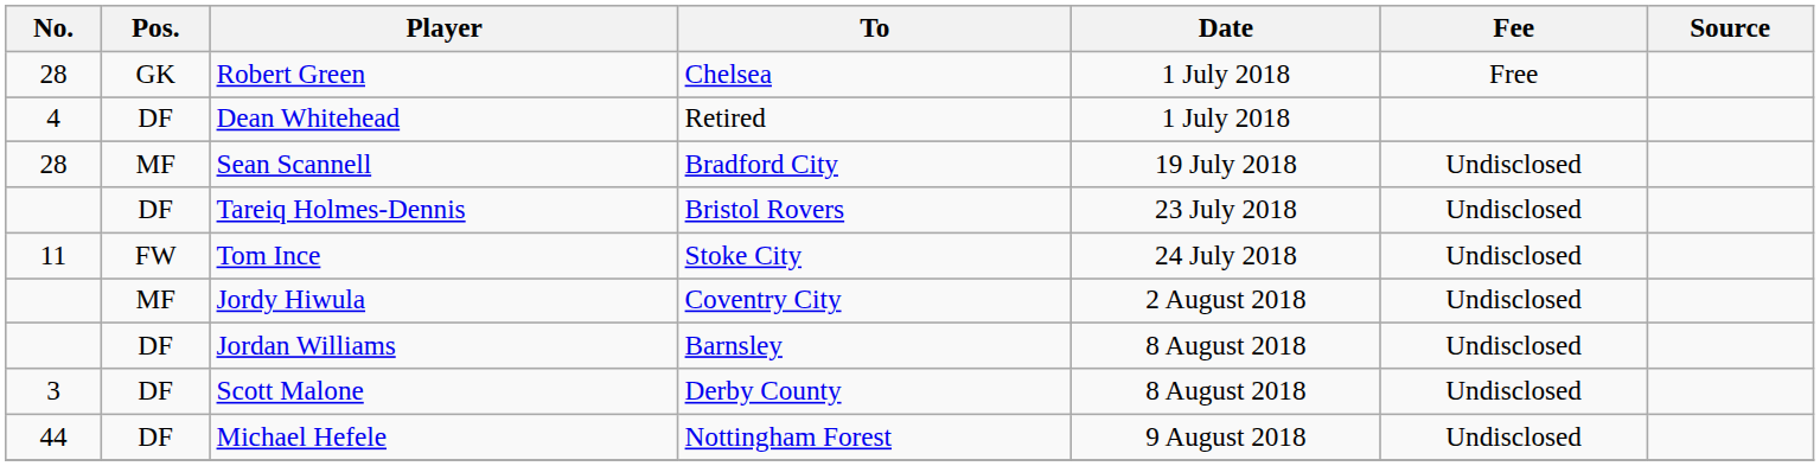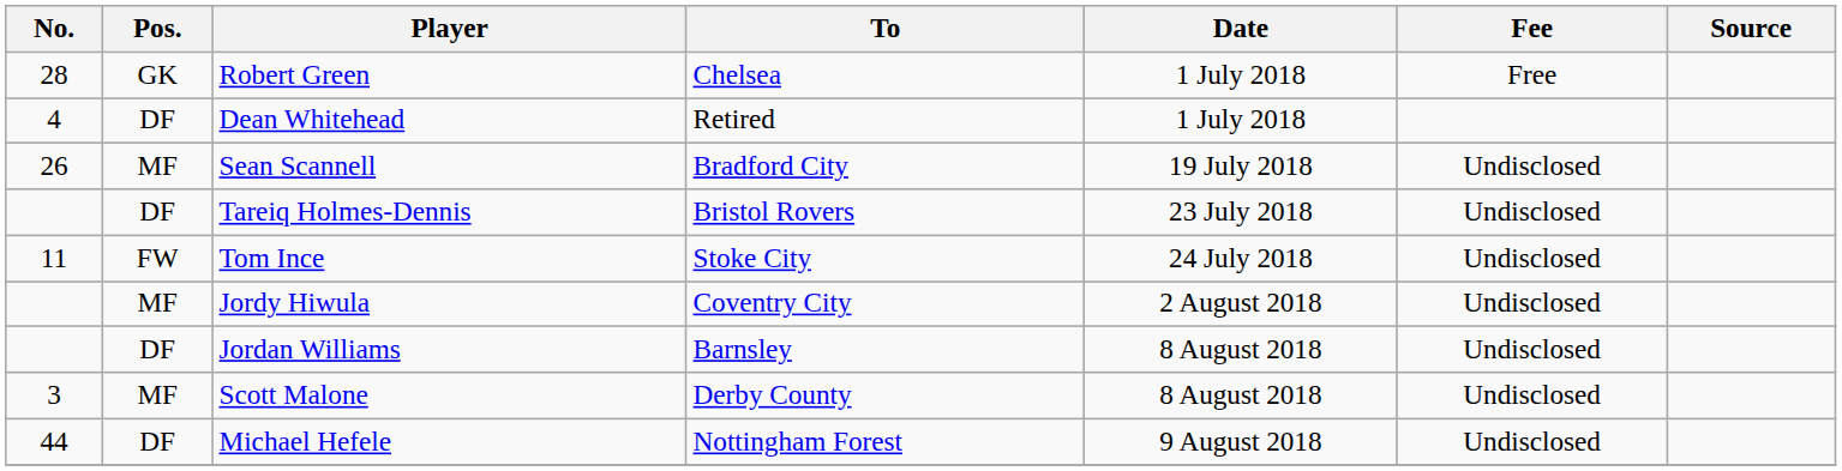 <table class="wikitable" style="text-align:center; font-size:90%; width:75%;">
 <tr>
 <th>No.</th>
 <th>Pos.</th>
 <th>Player</th>
 <th>To</th>
 <th>Date</th>
 <th>Fee</th>
 <th>Source</th>
 </tr>
 <tr>
 <td>28</td>
 <td>GK</td>
 <td align=left> <a href='#'>Robert Green</a></td>
 <td align=left> <a href='#'>Chelsea</a></td>
 <td>1 July 2018</td>
 <td>Free</td>
 <td></td>
 </tr>
 <tr>
 <td>4</td>
 <td>DF</td>
 <td align=left> <a href='#'>Dean Whitehead</a></td>
 <td align=left>Retired</td>
 <td>1 July 2018</td>
 <td></td>
 <td></td>
 </tr>
 <tr>
-<td>28</td>
+<td>26</td>
 <td>MF</td>
 <td align=left> <a href='#'>Sean Scannell</a></td>
 <td align=left> <a href='#'>Bradford City</a></td>
 <td>19 July 2018</td>
 <td>Undisclosed</td>
 <td></td>
 </tr>
 <tr>
 <td></td>
 <td>DF</td>
 <td align=left> <a href='#'>Tareiq Holmes-Dennis</a></td>
 <td align=left> <a href='#'>Bristol Rovers</a></td>
 <td>23 July 2018</td>
 <td>Undisclosed</td>
 <td></td>
 </tr>
 <tr>
 <td>11</td>
 <td>FW</td>
 <td align=left> <a href='#'>Tom Ince</a></td>
 <td align=left> <a href='#'>Stoke City</a></td>
 <td>24 July 2018</td>
 <td>Undisclosed</td>
 <td></td>
 </tr>
 <tr>
 <td></td>
 <td>MF</td>
 <td align=left> <a href='#'>Jordy Hiwula</a></td>
 <td align=left> <a href='#'>Coventry City</a></td>
 <td>2 August 2018</td>
 <td>Undisclosed</td>
 <td></td>
 </tr>
 <tr>
 <td></td>
 <td>DF</td>
 <td align=left> <a href='#'>Jordan Williams</a></td>
 <td align=left> <a href='#'>Barnsley</a></td>
 <td>8 August 2018</td>
 <td>Undisclosed</td>
 <td></td>
 </tr>
 <tr>
 <td>3</td>
-<td>DF</td>
+<td>MF</td>
 <td align=left> <a href='#'>Scott Malone</a></td>
 <td align=left> <a href='#'>Derby County</a></td>
 <td>8 August 2018</td>
 <td>Undisclosed</td>
 <td></td>
 </tr>
 <tr>
 <td>44</td>
 <td>DF</td>
 <td align=left> <a href='#'>Michael Hefele</a></td>
 <td align=left> <a href='#'>Nottingham Forest</a></td>
 <td>9 August 2018</td>
 <td>Undisclosed</td>
 <td></td>
 </tr>
 <tr>
 </tr>
 </table>
